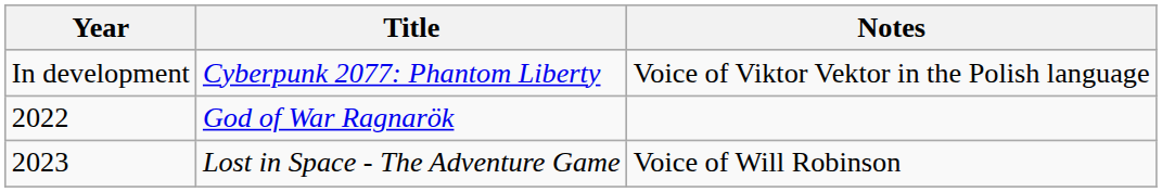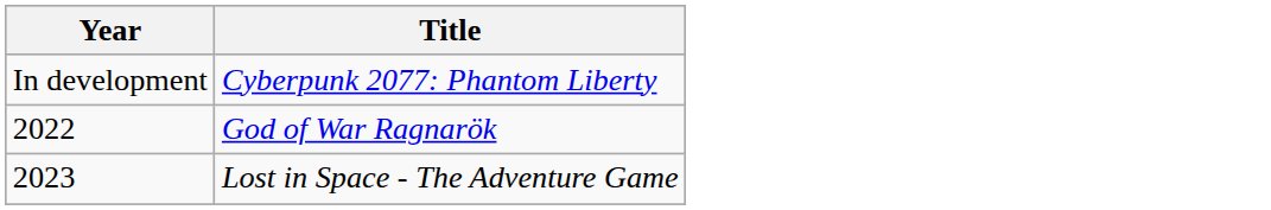 <table class="wikitable">
 <tr>
 <th>Year</th>
 <th>Title</th>
-<th>Notes</th>
 </tr>
 <tr>
 <td>In development</td>
 <td><em><a href='#'>Cyberpunk 2077: Phantom Liberty</a></em></td>
-<td>Voice of Viktor Vektor in the Polish language</td>
 </tr>
 <tr>
 <td>2022</td>
 <td><em><a href='#'>God of War Ragnarök</a></em></td>
-<td></td>
 </tr>
 <tr>
 <td>2023</td>
 <td><em>Lost in Space - The Adventure Game</em></td>
-<td>Voice of Will Robinson</td>
 </tr>
 </table>
